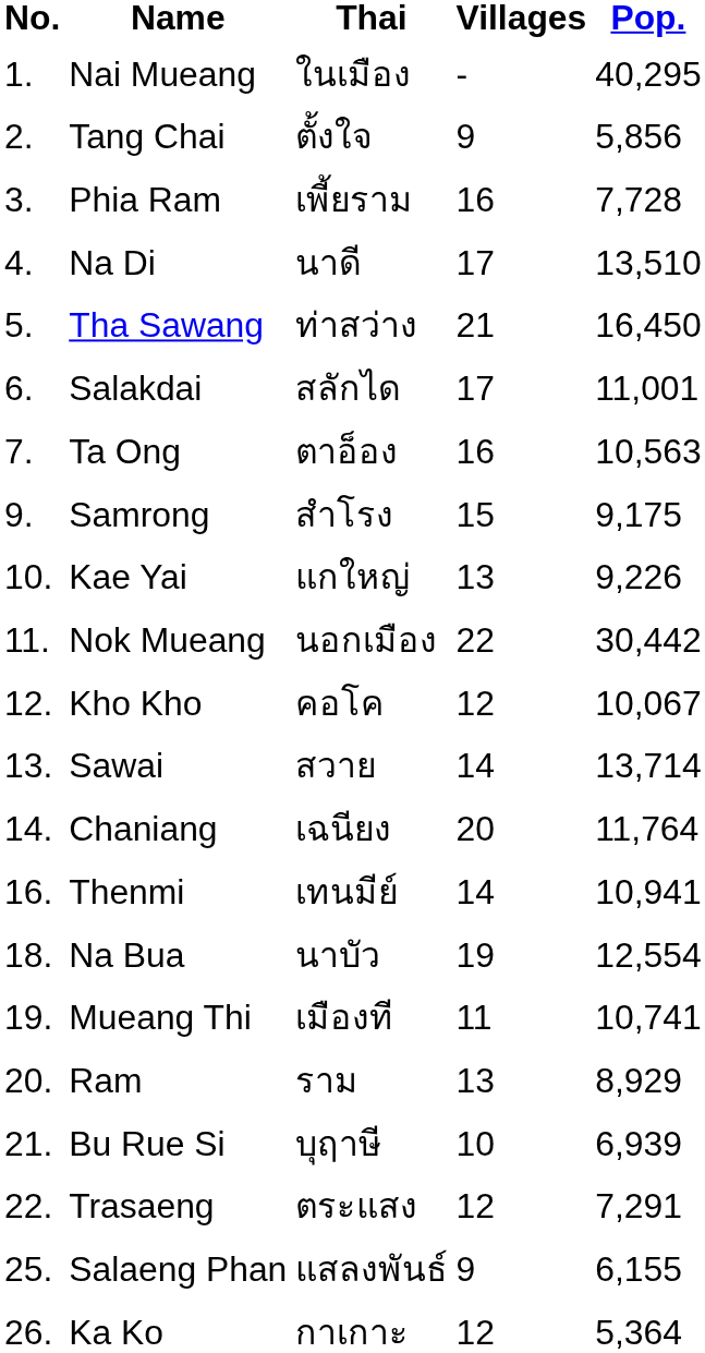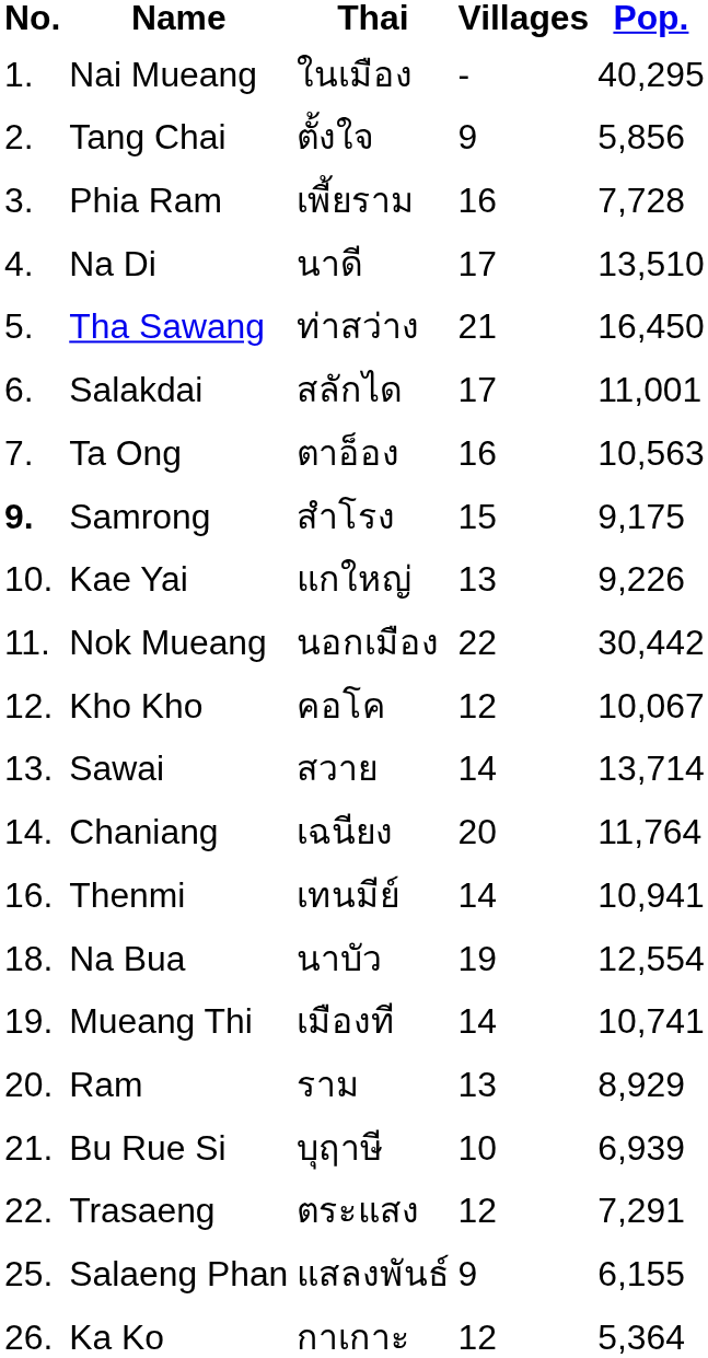 <table>
 <tr>
 <th>No.</th>
 <th>Name</th>
 <th>Thai</th>
 <th>Villages</th>
 <th><a href='#'>Pop.</a></th>
 </tr>
 <tr>
 <td>1.</td>
 <td>Nai Mueang</td>
 <td>ในเมือง</td>
 <td>-</td>
 <td>40,295</td>
 </tr>
 <tr>
 <td>2.</td>
 <td>Tang Chai</td>
 <td>ตั้งใจ</td>
 <td>9</td>
 <td>5,856</td>
 </tr>
 <tr>
 <td>3.</td>
 <td>Phia Ram</td>
 <td>เพี้ยราม</td>
 <td>16</td>
 <td>7,728</td>
 </tr>
 <tr>
 <td>4.</td>
 <td>Na Di</td>
 <td>นาดี</td>
 <td>17</td>
 <td>13,510</td>
 </tr>
 <tr>
 <td>5.</td>
 <td><a href='#'>Tha Sawang</a></td>
 <td>ท่าสว่าง</td>
 <td>21</td>
 <td>16,450</td>
 </tr>
 <tr>
 <td>6.</td>
 <td>Salakdai</td>
 <td>สลักได</td>
 <td>17</td>
 <td>11,001</td>
 </tr>
 <tr>
 <td>7.</td>
 <td>Ta Ong</td>
 <td>ตาอ็อง</td>
 <td>16</td>
 <td>10,563</td>
 </tr>
 <tr>
-<td>9.</td>
+<td><strong>9.</strong></td>
 <td>Samrong</td>
 <td>สำโรง</td>
 <td>15</td>
 <td>9,175</td>
 </tr>
 <tr>
 <td>10.</td>
 <td>Kae Yai</td>
 <td>แกใหญ่</td>
 <td>13</td>
 <td>9,226</td>
 </tr>
 <tr>
 <td>11.</td>
 <td>Nok Mueang</td>
 <td>นอกเมือง</td>
 <td>22</td>
 <td>30,442</td>
 </tr>
 <tr>
 <td>12.</td>
 <td>Kho Kho</td>
 <td>คอโค</td>
 <td>12</td>
 <td>10,067</td>
 </tr>
 <tr>
 <td>13.</td>
 <td>Sawai</td>
 <td>สวาย</td>
 <td>14</td>
 <td>13,714</td>
 </tr>
 <tr>
 <td>14.</td>
 <td>Chaniang</td>
 <td>เฉนียง</td>
 <td>20</td>
 <td>11,764</td>
 </tr>
 <tr>
 <td>16.</td>
 <td>Thenmi</td>
 <td>เทนมีย์</td>
 <td>14</td>
 <td>10,941</td>
 </tr>
 <tr>
 <td>18.</td>
 <td>Na Bua</td>
 <td>นาบัว</td>
 <td>19</td>
 <td>12,554</td>
 </tr>
 <tr>
 <td>19.</td>
 <td>Mueang Thi</td>
 <td>เมืองที</td>
-<td>11</td>
+<td>14</td>
 <td>10,741</td>
 </tr>
 <tr>
 <td>20.</td>
 <td>Ram</td>
 <td>ราม</td>
 <td>13</td>
 <td>8,929</td>
 </tr>
 <tr>
 <td>21.</td>
 <td>Bu Rue Si</td>
 <td>บุฤาษี</td>
 <td>10</td>
 <td>6,939</td>
 </tr>
 <tr>
 <td>22.</td>
 <td>Trasaeng</td>
 <td>ตระแสง</td>
 <td>12</td>
 <td>7,291</td>
 </tr>
 <tr>
 <td>25.</td>
 <td>Salaeng Phan</td>
 <td>แสลงพันธ์</td>
 <td>9</td>
 <td>6,155</td>
 </tr>
 <tr>
 <td>26.</td>
 <td>Ka Ko</td>
 <td>กาเกาะ</td>
 <td>12</td>
 <td>5,364</td>
 </tr>
 </table>
